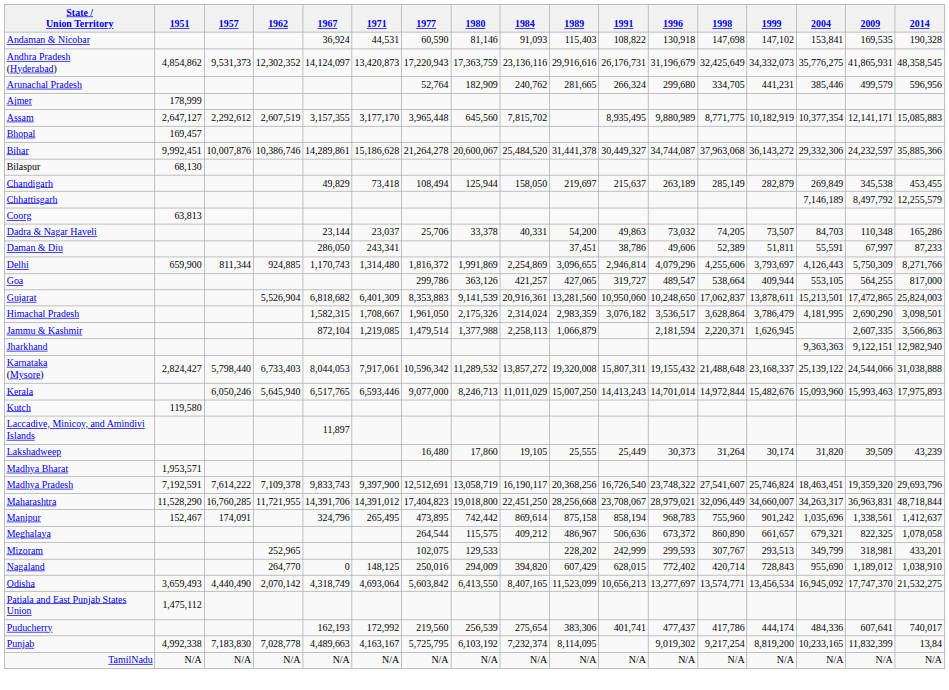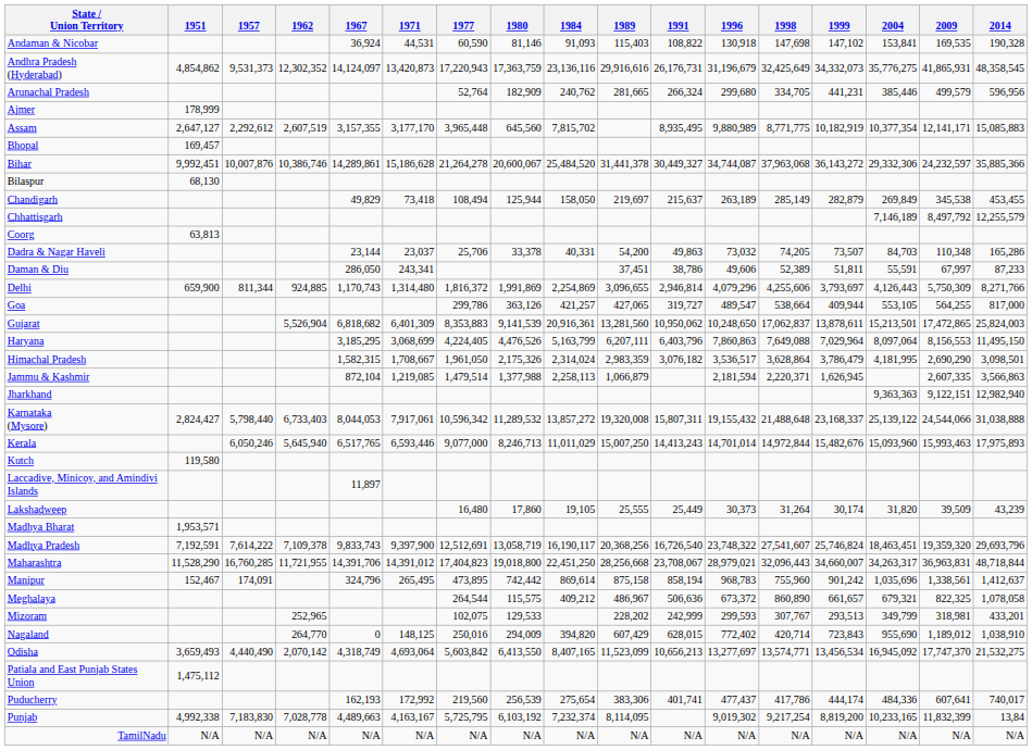 <table class="wikitable sortable" border="1" style="text-align:right; font-size: .85em">
 <tr>
 <th width="200"><a href='#'>State /<br>Union Territory</a><br></th>
 <th valign="bottom"><a href='#'>1951</a></th>
 <th valign="bottom"><a href='#'>1957</a></th>
 <th valign="bottom"><a href='#'>1962</a></th>
 <th valign="bottom"><a href='#'>1967</a></th>
 <th valign="bottom"><a href='#'>1971</a></th>
 <th valign="bottom"><a href='#'>1977</a></th>
 <th valign="bottom"><a href='#'>1980</a></th>
 <th valign="bottom"><a href='#'>1984</a></th>
 <th valign="bottom"><a href='#'>1989</a></th>
 <th valign="bottom"><a href='#'>1991</a></th>
 <th valign="bottom"><a href='#'>1996</a></th>
 <th valign="bottom"><a href='#'>1998</a></th>
 <th valign="bottom"><a href='#'>1999</a></th>
 <th valign="bottom"><a href='#'>2004</a></th>
 <th valign="bottom"><a href='#'>2009</a></th>
 <th valign="bottom"><a href='#'>2014</a></th>
 </tr>
 <tr>
 <td align="left"><a href='#'>Andaman & Nicobar</a></td>
 <td></td>
 <td></td>
 <td></td>
 <td>36,924</td>
 <td>44,531</td>
 <td>60,590</td>
 <td>81,146</td>
 <td>91,093</td>
 <td>115,403</td>
 <td>108,822</td>
 <td>130,918</td>
 <td>147,698</td>
 <td>147,102</td>
 <td>153,841</td>
 <td>169,535</td>
 <td>190,328</td>
 </tr>
 <tr>
 <td align="left"><a href='#'>Andhra Pradesh</a><br> (<a href='#'>Hyderabad</a>)</td>
 <td>4,854,862</td>
 <td>9,531,373</td>
 <td>12,302,352</td>
 <td>14,124,097</td>
 <td>13,420,873</td>
 <td>17,220,943</td>
 <td>17,363,759</td>
 <td>23,136,116</td>
 <td>29,916,616</td>
 <td>26,176,731</td>
 <td>31,196,679</td>
 <td>32,425,649</td>
 <td>34,332,073</td>
 <td>35,776,275</td>
 <td>41,865,931</td>
 <td>48,358,545</td>
 </tr>
 <tr>
 <td align="left"><a href='#'>Arunachal Pradesh</a></td>
 <td></td>
 <td></td>
 <td></td>
 <td></td>
 <td></td>
 <td>52,764</td>
 <td>182,909</td>
 <td>240,762</td>
 <td>281,665</td>
 <td>266,324</td>
 <td>299,680</td>
 <td>334,705</td>
 <td>441,231</td>
 <td>385,446</td>
 <td>499,579</td>
 <td>596,956</td>
 </tr>
 <tr>
 <td align="left"><a href='#'>Ajmer</a></td>
 <td>178,999</td>
 <td></td>
 <td></td>
 <td></td>
 <td></td>
 <td></td>
 <td></td>
 <td></td>
 <td></td>
 <td></td>
 <td></td>
 <td></td>
 <td></td>
 <td></td>
 <td></td>
 <td></td>
 </tr>
 <tr>
 <td align="left"><a href='#'>Assam</a></td>
 <td>2,647,127</td>
 <td>2,292,612</td>
 <td>2,607,519</td>
 <td>3,157,355</td>
 <td>3,177,170</td>
 <td>3,965,448</td>
 <td>645,560</td>
 <td>7,815,702</td>
 <td></td>
 <td>8,935,495</td>
 <td>9,880,989</td>
 <td>8,771,775</td>
 <td>10,182,919</td>
 <td>10,377,354</td>
 <td>12,141,171</td>
 <td>15,085,883</td>
 </tr>
 <tr>
 <td align="left"><a href='#'>Bhopal</a></td>
 <td>169,457</td>
 <td></td>
 <td></td>
 <td></td>
 <td></td>
 <td></td>
 <td></td>
 <td></td>
 <td></td>
 <td></td>
 <td></td>
 <td></td>
 <td></td>
 <td></td>
 <td></td>
 <td></td>
 </tr>
 <tr>
 <td align="left"><a href='#'>Bihar</a></td>
 <td>9,992,451</td>
 <td>10,007,876</td>
 <td>10,386,746</td>
 <td>14,289,861</td>
 <td>15,186,628</td>
 <td>21,264,278</td>
 <td>20,600,067</td>
 <td>25,484,520</td>
 <td>31,441,378</td>
 <td>30,449,327</td>
 <td>34,744,087</td>
 <td>37,963,068</td>
 <td>36,143,272</td>
 <td>29,332,306</td>
 <td>24,232,597</td>
 <td>35,885,366</td>
 </tr>
 <tr>
 <td align="left">Bilaspur</td>
 <td>68,130</td>
 <td></td>
 <td></td>
 <td></td>
 <td></td>
 <td></td>
 <td></td>
 <td></td>
 <td></td>
 <td></td>
 <td></td>
 <td></td>
 <td></td>
 <td></td>
 <td></td>
 <td></td>
 </tr>
 <tr>
 <td align="left"><a href='#'>Chandigarh</a></td>
 <td></td>
 <td></td>
 <td></td>
 <td>49,829</td>
 <td>73,418</td>
 <td>108,494</td>
 <td>125,944</td>
 <td>158,050</td>
 <td>219,697</td>
 <td>215,637</td>
 <td>263,189</td>
 <td>285,149</td>
 <td>282,879</td>
 <td>269,849</td>
 <td>345,538</td>
 <td>453,455</td>
 </tr>
 <tr>
 <td align="left"><a href='#'>Chhattisgarh</a></td>
 <td></td>
 <td></td>
 <td></td>
 <td></td>
 <td></td>
 <td></td>
 <td></td>
 <td></td>
 <td></td>
 <td></td>
 <td></td>
 <td></td>
 <td></td>
 <td>7,146,189</td>
 <td>8,497,792</td>
 <td>12,255,579</td>
 </tr>
 <tr>
 <td align="left"><a href='#'>Coorg</a></td>
 <td>63,813</td>
 <td></td>
 <td></td>
 <td></td>
 <td></td>
 <td></td>
 <td></td>
 <td></td>
 <td></td>
 <td></td>
 <td></td>
 <td></td>
 <td></td>
 <td></td>
 <td></td>
 <td></td>
 </tr>
 <tr>
 <td align="left"><a href='#'>Dadra & Nagar Haveli</a></td>
 <td></td>
 <td></td>
 <td></td>
 <td>23,144</td>
 <td>23,037</td>
 <td>25,706</td>
 <td>33,378</td>
 <td>40,331</td>
 <td>54,200</td>
 <td>49,863</td>
 <td>73,032</td>
 <td>74,205</td>
 <td>73,507</td>
 <td>84,703</td>
 <td>110,348</td>
 <td>165,286</td>
 </tr>
 <tr>
 <td align="left"><a href='#'>Daman & Diu</a></td>
 <td></td>
 <td></td>
 <td></td>
 <td>286,050</td>
 <td>243,341</td>
 <td></td>
 <td></td>
 <td></td>
 <td>37,451</td>
 <td>38,786</td>
 <td>49,606</td>
 <td>52,389</td>
 <td>51,811</td>
 <td>55,591</td>
 <td>67,997</td>
 <td>87,233</td>
 </tr>
 <tr>
 <td align="left"><a href='#'>Delhi</a></td>
 <td>659,900</td>
 <td>811,344</td>
 <td>924,885</td>
 <td>1,170,743</td>
 <td>1,314,480</td>
 <td>1,816,372</td>
 <td>1,991,869</td>
 <td>2,254,869</td>
 <td>3,096,655</td>
 <td>2,946,814</td>
 <td>4,079,296</td>
 <td>4,255,606</td>
 <td>3,793,697</td>
 <td>4,126,443</td>
 <td>5,750,309</td>
 <td>8,271,766</td>
 </tr>
 <tr>
 <td align="left"><a href='#'>Goa</a></td>
 <td></td>
 <td></td>
 <td></td>
 <td></td>
 <td></td>
 <td>299,786</td>
 <td>363,126</td>
 <td>421,257</td>
 <td>427,065</td>
 <td>319,727</td>
 <td>489,547</td>
 <td>538,664</td>
 <td>409,944</td>
 <td>553,105</td>
 <td>564,255</td>
 <td>817,000</td>
 </tr>
 <tr>
 <td align="left"><a href='#'>Gujarat</a></td>
 <td></td>
 <td></td>
 <td>5,526,904</td>
 <td>6,818,682</td>
 <td>6,401,309</td>
 <td>8,353,883</td>
 <td>9,141,539</td>
 <td>20,916,361</td>
 <td>13,281,560</td>
-<td>10,950,060</td>
+<td>10,950,062</td>
 <td>10,248,650</td>
 <td>17,062,837</td>
 <td>13,878,611</td>
 <td>15,213,501</td>
 <td>17,472,865</td>
 <td>25,824,003</td>
+</tr>
+<tr>
+<td align="left"><a href='#'>Haryana</a></td>
+<td></td>
+<td></td>
+<td></td>
+<td>3,185,295</td>
+<td>3,068,699</td>
+<td>4,224,405</td>
+<td>4,476,526</td>
+<td>5,163,799</td>
+<td>6,207,111</td>
+<td>6,403,796</td>
+<td>7,860,863</td>
+<td>7,649,088</td>
+<td>7,029,964</td>
+<td>8,097,064</td>
+<td>8,156,553</td>
+<td>11,495,150</td>
 </tr>
 <tr>
 <td align="left"><a href='#'>Himachal Pradesh</a></td>
 <td></td>
 <td></td>
 <td></td>
 <td>1,582,315</td>
 <td>1,708,667</td>
 <td>1,961,050</td>
 <td>2,175,326</td>
 <td>2,314,024</td>
 <td>2,983,359</td>
 <td>3,076,182</td>
 <td>3,536,517</td>
 <td>3,628,864</td>
 <td>3,786,479</td>
 <td>4,181,995</td>
 <td>2,690,290</td>
 <td>3,098,501</td>
 </tr>
 <tr>
 <td align="left"><a href='#'>Jammu & Kashmir</a></td>
 <td></td>
 <td></td>
 <td></td>
 <td>872,104</td>
 <td>1,219,085</td>
 <td>1,479,514</td>
 <td>1,377,988</td>
 <td>2,258,113</td>
 <td>1,066,879</td>
 <td></td>
 <td>2,181,594</td>
 <td>2,220,371</td>
 <td>1,626,945</td>
 <td></td>
 <td>2,607,335</td>
 <td>3,566,863</td>
 </tr>
 <tr>
 <td align="left"><a href='#'>Jharkhand</a></td>
 <td></td>
 <td></td>
 <td></td>
 <td></td>
 <td></td>
 <td></td>
 <td></td>
 <td></td>
 <td></td>
 <td></td>
 <td></td>
 <td></td>
 <td></td>
 <td>9,363,363</td>
 <td>9,122,151</td>
 <td>12,982,940</td>
 </tr>
 <tr>
 <td align="left"><a href='#'>Karnataka</a><br> (<a href='#'>Mysore</a>)</td>
 <td>2,824,427</td>
 <td>5,798,440</td>
 <td>6,733,403</td>
 <td>8,044,053</td>
 <td>7,917,061</td>
 <td>10,596,342</td>
 <td>11,289,532</td>
 <td>13,857,272</td>
 <td>19,320,008</td>
 <td>15,807,311</td>
 <td>19,155,432</td>
 <td>21,488,648</td>
 <td>23,168,337</td>
 <td>25,139,122</td>
 <td>24,544,066</td>
 <td>31,038,888</td>
 </tr>
 <tr>
 <td align="left"><a href='#'>Kerala</a></td>
 <td></td>
 <td>6,050,246</td>
 <td>5,645,940</td>
 <td>6,517,765</td>
 <td>6,593,446</td>
 <td>9,077,000</td>
 <td>8,246,713</td>
 <td>11,011,029</td>
 <td>15,007,250</td>
 <td>14,413,243</td>
 <td>14,701,014</td>
 <td>14,972,844</td>
 <td>15,482,676</td>
 <td>15,093,960</td>
 <td>15,993,463</td>
 <td>17,975,893</td>
 </tr>
 <tr>
 <td align="left"><a href='#'>Kutch</a></td>
 <td>119,580</td>
 <td></td>
 <td></td>
 <td></td>
 <td></td>
 <td></td>
 <td></td>
 <td></td>
 <td></td>
 <td></td>
 <td></td>
 <td></td>
 <td></td>
 <td></td>
 <td></td>
 <td></td>
 </tr>
 <tr>
 <td align="left"><a href='#'>Laccadive, Minicoy, and Amindivi Islands</a></td>
 <td></td>
 <td></td>
 <td></td>
 <td>11,897</td>
 <td></td>
 <td></td>
 <td></td>
 <td></td>
 <td></td>
 <td></td>
 <td></td>
 <td></td>
 <td></td>
 <td></td>
 <td></td>
 <td></td>
 </tr>
 <tr>
 <td align="left"><a href='#'>Lakshadweep</a></td>
 <td></td>
 <td></td>
 <td></td>
 <td></td>
 <td></td>
 <td>16,480</td>
 <td>17,860</td>
 <td>19,105</td>
 <td>25,555</td>
 <td>25,449</td>
 <td>30,373</td>
 <td>31,264</td>
 <td>30,174</td>
 <td>31,820</td>
 <td>39,509</td>
 <td>43,239</td>
 </tr>
 <tr>
 <td align="left"><a href='#'>Madhya Bharat</a></td>
 <td>1,953,571</td>
 <td></td>
 <td></td>
 <td></td>
 <td></td>
 <td></td>
 <td></td>
 <td></td>
 <td></td>
 <td></td>
 <td></td>
 <td></td>
 <td></td>
 <td></td>
 <td></td>
 <td></td>
 </tr>
 <tr>
 <td align="left"><a href='#'>Madhya Pradesh</a></td>
 <td>7,192,591</td>
 <td>7,614,222</td>
 <td>7,109,378</td>
 <td>9,833,743</td>
 <td>9,397,900</td>
 <td>12,512,691</td>
 <td>13,058,719</td>
 <td>16,190,117</td>
 <td>20,368,256</td>
 <td>16,726,540</td>
 <td>23,748,322</td>
 <td>27,541,607</td>
 <td>25,746,824</td>
 <td>18,463,451</td>
 <td>19,359,320</td>
 <td>29,693,796</td>
 </tr>
 <tr>
 <td align="left"><a href='#'>Maharashtra</a></td>
 <td>11,528,290</td>
 <td>16,760,285</td>
 <td>11,721,955</td>
 <td>14,391,706</td>
 <td>14,391,012</td>
 <td>17,404,823</td>
 <td>19,018,800</td>
 <td>22,451,250</td>
 <td>28,256,668</td>
 <td>23,708,067</td>
 <td>28,979,021</td>
-<td>32,096,449</td>
+<td>32,096,443</td>
 <td>34,660,007</td>
 <td>34,263,317</td>
 <td>36,963,831</td>
 <td>48,718,844</td>
 </tr>
 <tr>
 <td align="left"><a href='#'>Manipur</a></td>
 <td>152,467</td>
 <td>174,091</td>
 <td></td>
 <td>324,796</td>
 <td>265,495</td>
 <td>473,895</td>
 <td>742,442</td>
 <td>869,614</td>
 <td>875,158</td>
 <td>858,194</td>
 <td>968,783</td>
 <td>755,960</td>
 <td>901,242</td>
 <td>1,035,696</td>
 <td>1,338,561</td>
 <td>1,412,637</td>
 </tr>
 <tr>
 <td align="left"><a href='#'>Meghalaya</a></td>
 <td></td>
 <td></td>
 <td></td>
 <td></td>
 <td></td>
 <td>264,544</td>
 <td>115,575</td>
 <td>409,212</td>
 <td>486,967</td>
 <td>506,636</td>
 <td>673,372</td>
 <td>860,890</td>
 <td>661,657</td>
 <td>679,321</td>
 <td>822,325</td>
 <td>1,078,058</td>
 </tr>
 <tr>
 <td align="left"><a href='#'>Mizoram</a></td>
 <td></td>
 <td></td>
 <td>252,965</td>
 <td></td>
 <td></td>
 <td>102,075</td>
 <td>129,533</td>
 <td></td>
 <td>228,202</td>
 <td>242,999</td>
 <td>299,593</td>
 <td>307,767</td>
 <td>293,513</td>
 <td>349,799</td>
 <td>318,981</td>
 <td>433,201</td>
 </tr>
 <tr>
 <td align="left"><a href='#'>Nagaland</a></td>
 <td></td>
 <td></td>
 <td>264,770</td>
 <td>0</td>
 <td>148,125</td>
 <td>250,016</td>
 <td>294,009</td>
 <td>394,820</td>
 <td>607,429</td>
 <td>628,015</td>
 <td>772,402</td>
 <td>420,714</td>
-<td>728,843</td>
+<td>723,843</td>
 <td>955,690</td>
 <td>1,189,012</td>
 <td>1,038,910</td>
 </tr>
 <tr>
 <td align="left"><a href='#'>Odisha</a></td>
 <td>3,659,493</td>
 <td>4,440,490</td>
 <td>2,070,142</td>
 <td>4,318,749</td>
 <td>4,693,064</td>
 <td>5,603,842</td>
 <td>6,413,550</td>
 <td>8,407,165</td>
 <td>11,523,099</td>
 <td>10,656,213</td>
 <td>13,277,697</td>
 <td>13,574,771</td>
 <td>13,456,534</td>
 <td>16,945,092</td>
 <td>17,747,370</td>
 <td>21,532,275</td>
 </tr>
 <tr>
 <td align="left"><a href='#'>Patiala and East Punjab States Union</a></td>
 <td>1,475,112</td>
 <td></td>
 <td></td>
 <td></td>
 <td></td>
 <td></td>
 <td></td>
 <td></td>
 <td></td>
 <td></td>
 <td></td>
 <td></td>
 <td></td>
 <td></td>
 <td></td>
 <td></td>
 </tr>
 <tr>
 <td align="left"><a href='#'>Puducherry</a></td>
 <td></td>
 <td></td>
 <td></td>
 <td>162,193</td>
 <td>172,992</td>
 <td>219,560</td>
 <td>256,539</td>
 <td>275,654</td>
 <td>383,306</td>
 <td>401,741</td>
 <td>477,437</td>
 <td>417,786</td>
 <td>444,174</td>
 <td>484,336</td>
 <td>607,641</td>
 <td>740,017</td>
 </tr>
 <tr>
 <td align="left"><a href='#'>Punjab</a></td>
 <td>4,992,338</td>
 <td>7,183,830</td>
 <td>7,028,778</td>
 <td>4,489,663</td>
 <td>4,163,167</td>
 <td>5,725,795</td>
 <td>6,103,192</td>
 <td>7,232,374</td>
 <td>8,114,095</td>
 <td></td>
 <td>9,019,302</td>
 <td>9,217,254</td>
 <td>8,819,200</td>
 <td>10,233,165</td>
 <td>11,832,399</td>
 <td>13,84</td>
 </tr>
 <tr>
 <td><a href='#'>TamilNadu</a></td>
 <td>N/A</td>
 <td>N/A</td>
 <td>N/A</td>
 <td>N/A</td>
 <td>N/A</td>
 <td>N/A</td>
 <td>N/A</td>
 <td>N/A</td>
 <td>N/A</td>
 <td>N/A</td>
 <td>N/A</td>
 <td>N/A</td>
 <td>N/A</td>
 <td>N/A</td>
 <td>N/A</td>
 <td>N/A</td>
 </tr>
 </table>
